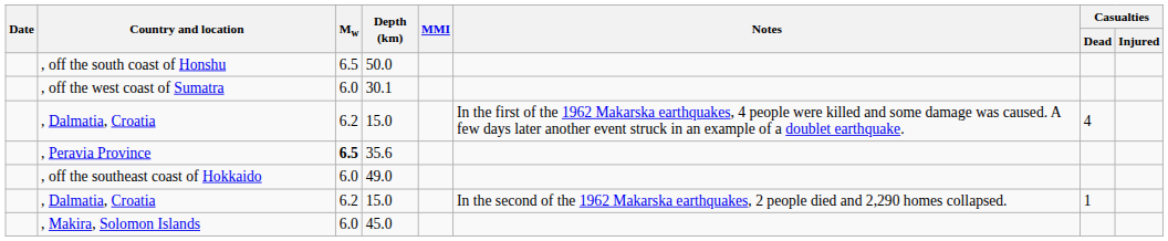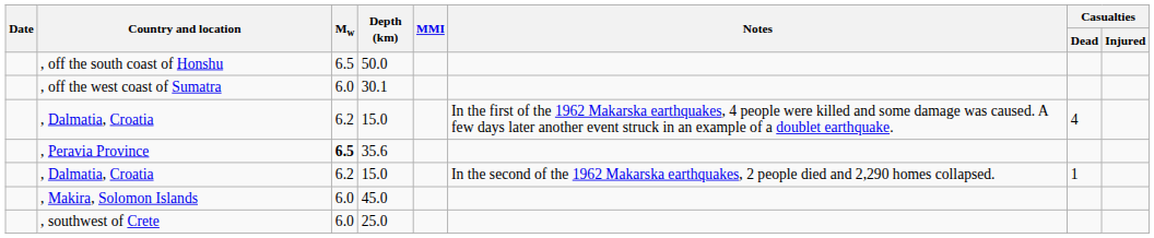 <table class="wikitable sortable sort-under" style="border:1px black; margin-left:1em;">
 <tr>
 <th rowspan="2"><small>Date</small></th>
 <th rowspan="2" style="width: 310px"><small>Country and location</small></th>
 <th rowspan="2"><small>M<sub>w</sub></small></th>
 <th rowspan="2"><small>Depth (km)</small></th>
 <th rowspan="2"><small><a href='#'>MMI</a></small></th>
 <th rowspan="2" class="unsortable"><small>Notes</small></th>
 <th colspan="2"><small>Casualties</small></th>
 </tr>
 <tr>
 <th><small>Dead</small></th>
 <th><small>Injured</small></th>
 </tr>
 <tr>
 <td></td>
 <td>, off the south coast of <a href='#'>Honshu</a></td>
 <td>6.5</td>
 <td>50.0</td>
 <td></td>
 <td></td>
 <td></td>
 <td></td>
 </tr>
 <tr>
 <td></td>
 <td>, off the west coast of <a href='#'>Sumatra</a></td>
 <td>6.0</td>
 <td>30.1</td>
 <td></td>
 <td></td>
 <td></td>
 <td></td>
 </tr>
 <tr>
 <td></td>
 <td>, <a href='#'>Dalmatia</a>, <a href='#'>Croatia</a></td>
 <td>6.2</td>
 <td>15.0</td>
 <td></td>
 <td>In the first of the <a href='#'>1962 Makarska earthquakes</a>, 4 people were killed and some damage was caused. A few days later another event struck in an example of a <a href='#'>doublet earthquake</a>.</td>
 <td>4</td>
 <td></td>
 </tr>
 <tr>
 <td></td>
 <td>, <a href='#'>Peravia Province</a></td>
 <td><strong>6.5</strong></td>
 <td>35.6</td>
 <td></td>
 <td></td>
 <td></td>
 <td></td>
 </tr>
 <tr>
 <td></td>
-<td>, off the southeast coast of <a href='#'>Hokkaido</a></td>
-<td>6.0</td>
-<td>49.0</td>
-<td></td>
-<td></td>
-<td></td>
-<td></td>
-</tr>
-<tr>
-<td></td>
 <td>, <a href='#'>Dalmatia</a>, <a href='#'>Croatia</a></td>
 <td>6.2</td>
 <td>15.0</td>
 <td></td>
 <td>In the second of the <a href='#'>1962 Makarska earthquakes</a>, 2 people died and 2,290 homes collapsed.</td>
 <td>1</td>
 <td></td>
 </tr>
 <tr>
 <td></td>
 <td>, <a href='#'>Makira</a>, <a href='#'>Solomon Islands</a></td>
 <td>6.0</td>
 <td>45.0</td>
 <td></td>
 <td></td>
 <td></td>
 <td></td>
 </tr>
+<tr>
+<td></td>
+<td>, southwest of <a href='#'>Crete</a></td>
+<td>6.0</td>
+<td>25.0</td>
+<td></td>
+<td></td>
+<td></td>
+<td></td>
+</tr>
 </table>
